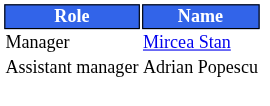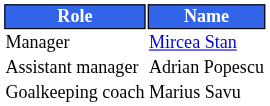 <table class="toccolours">
 <tr>
 <th style="background:#3264e9;color:#FFFFFF;border:1px solid #000000;">Role</th>
 <th style="background:#3264e9;color:#FFFFFF;border:1px solid #000000;">Name</th>
 </tr>
 <tr>
 <td>Manager</td>
 <td> <a href='#'>Mircea Stan</a></td>
 </tr>
 <tr>
 <td>Assistant manager</td>
 <td> Adrian Popescu</td>
 </tr>
+<tr>
+<td>Goalkeeping coach</td>
+<td> Marius Savu</td>
+</tr>
 </table>
